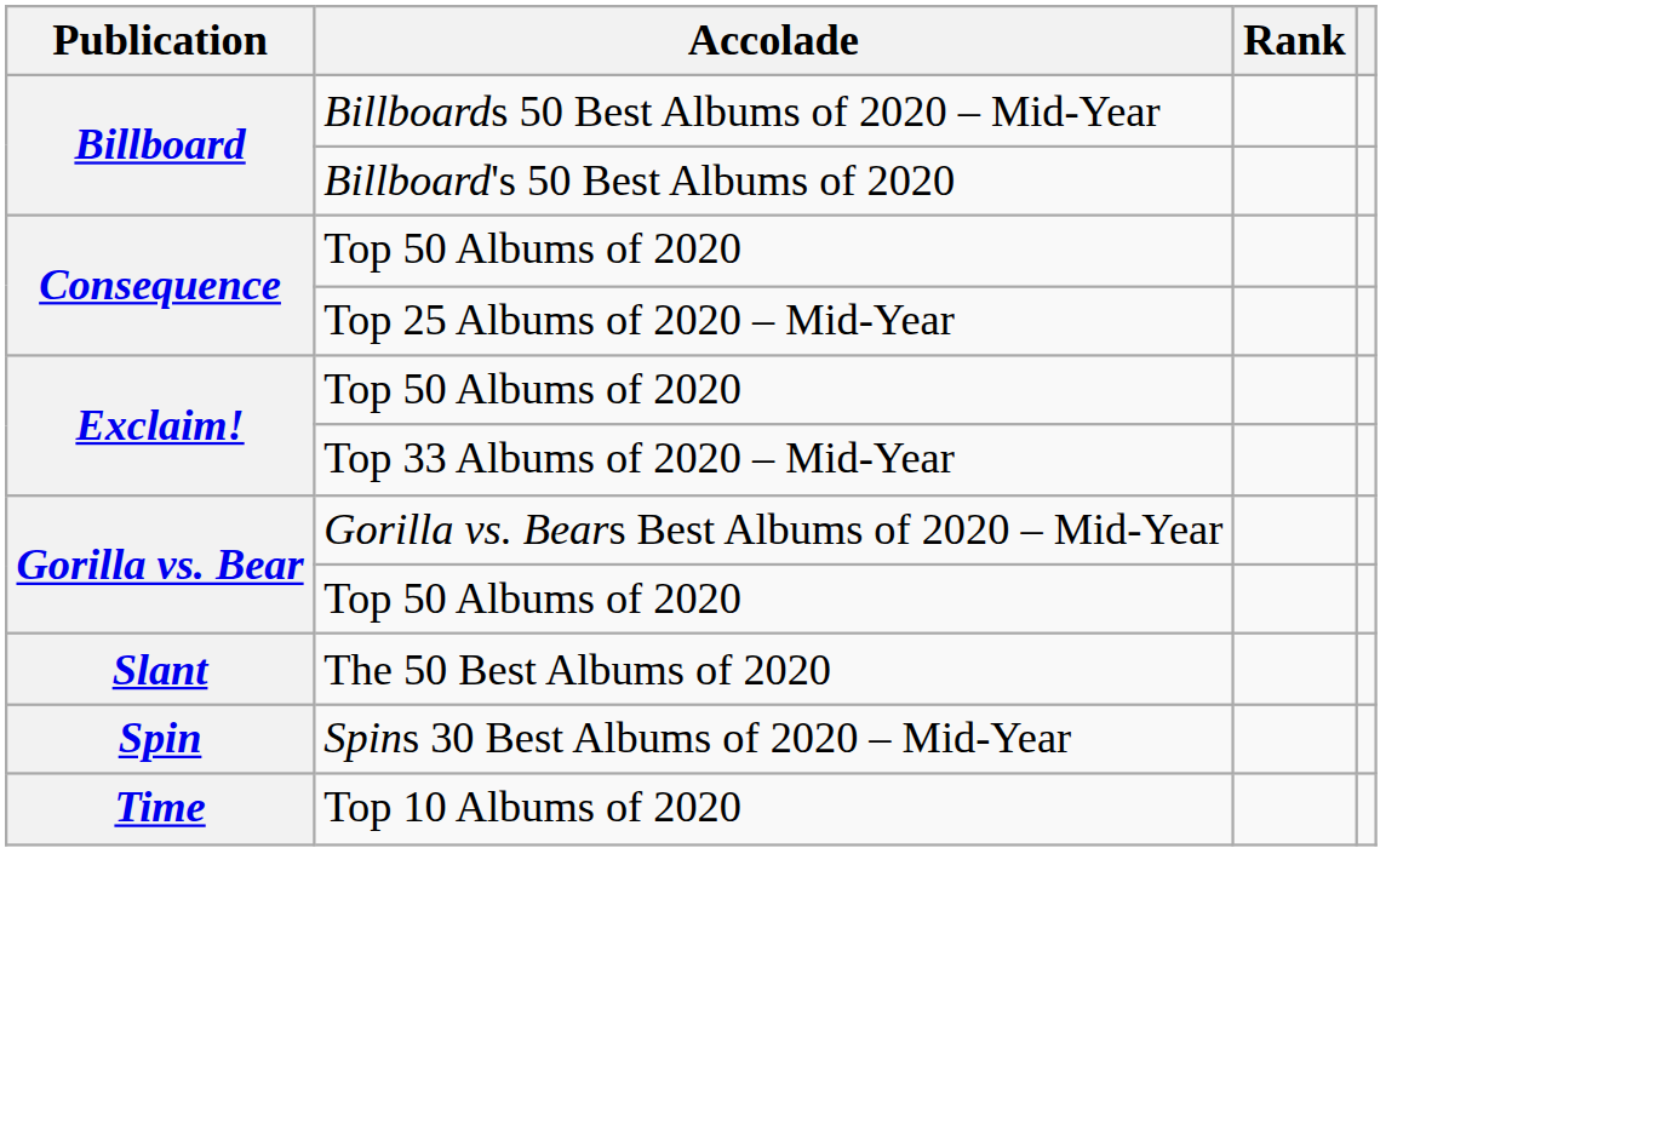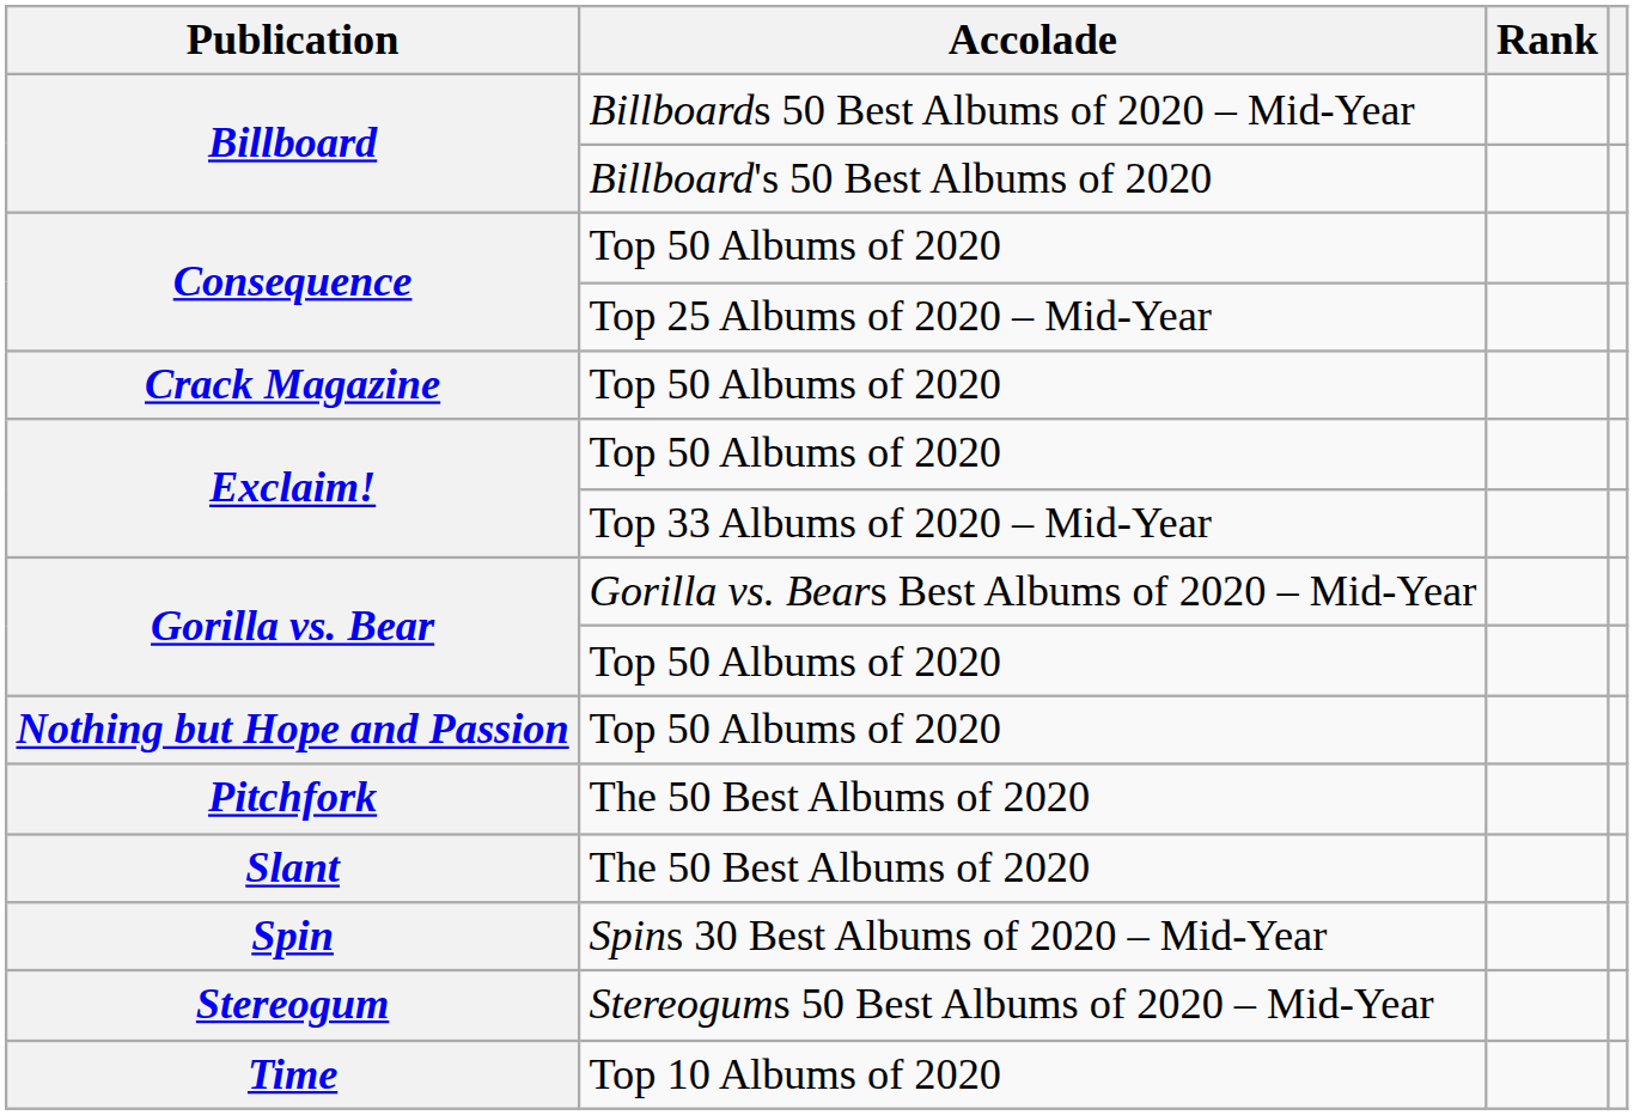 <table class="wikitable sortable plainrowheaders">
 <tr>
 <th scope="col">Publication</th>
 <th scope="col">Accolade</th>
 <th scope="col">Rank</th>
 <th scope="col" class="unsortable"></th>
 </tr>
 <tr>
 <th rowspan="2" scope="row"><em><a href='#'>Billboard</a></em></th>
 <td><em>Billboard</em>s 50 Best Albums of 2020 – Mid-Year</td>
 <td></td>
 <td></td>
 </tr>
 <tr>
 <td><em>Billboard</em>'s 50 Best Albums of 2020</td>
 <td></td>
 <td></td>
 </tr>
 <tr>
 <th rowspan=2 scope="row"><em><a href='#'>Consequence</a></em></th>
 <td>Top 50 Albums of 2020</td>
 <td></td>
 <td></td>
 </tr>
 <tr>
 <td>Top 25 Albums of 2020 – Mid-Year</td>
 <td></td>
 <td></td>
 </tr>
 <tr>
+<th scope="row"><em><a href='#'>Crack Magazine</a></em></th>
+<td>Top 50 Albums of 2020</td>
+<td></td>
+<td></td>
+</tr>
+<tr>
 <th rowspan=2 scope="row"><em><a href='#'>Exclaim!</a></em></th>
 <td>Top 50 Albums of 2020</td>
 <td></td>
 <td></td>
 </tr>
 <tr>
 <td>Top 33 Albums of 2020 – Mid-Year</td>
 <td></td>
 <td></td>
 </tr>
 <tr>
 <th rowspan=2 scope="row"><em><a href='#'>Gorilla vs. Bear</a></em></th>
 <td><em>Gorilla vs. Bear</em>s Best Albums of 2020 – Mid-Year</td>
 <td></td>
 <td></td>
 </tr>
 <tr>
 <td>Top 50 Albums of 2020</td>
 <td></td>
 <td></td>
 </tr>
 <tr>
+<th scope="row"><em><a href='#'>Nothing but Hope and Passion</a></em></th>
+<td>Top 50 Albums of 2020</td>
+<td></td>
+<td></td>
+</tr>
+<tr>
+<th scope="row"><em><a href='#'>Pitchfork</a></em></th>
+<td>The 50 Best Albums of 2020</td>
+<td></td>
+<td></td>
+</tr>
+<tr>
 <th scope="row"><em><a href='#'>Slant</a></em></th>
 <td>The 50 Best Albums of 2020</td>
 <td></td>
 <td></td>
 </tr>
 <tr>
 <th scope="row"><em><a href='#'>Spin</a></em></th>
 <td><em>Spin</em>s 30 Best Albums of 2020 – Mid-Year</td>
 <td></td>
 <td></td>
 </tr>
 <tr>
+<th scope="row"><em><a href='#'>Stereogum</a></em></th>
+<td><em>Stereogum</em>s 50 Best Albums of 2020 – Mid-Year</td>
+<td></td>
+<td></td>
+</tr>
+<tr>
 <th scope="row"><em><a href='#'>Time</a></em></th>
 <td>Top 10 Albums of 2020</td>
 <td></td>
 <td></td>
 </tr>
 </table>
